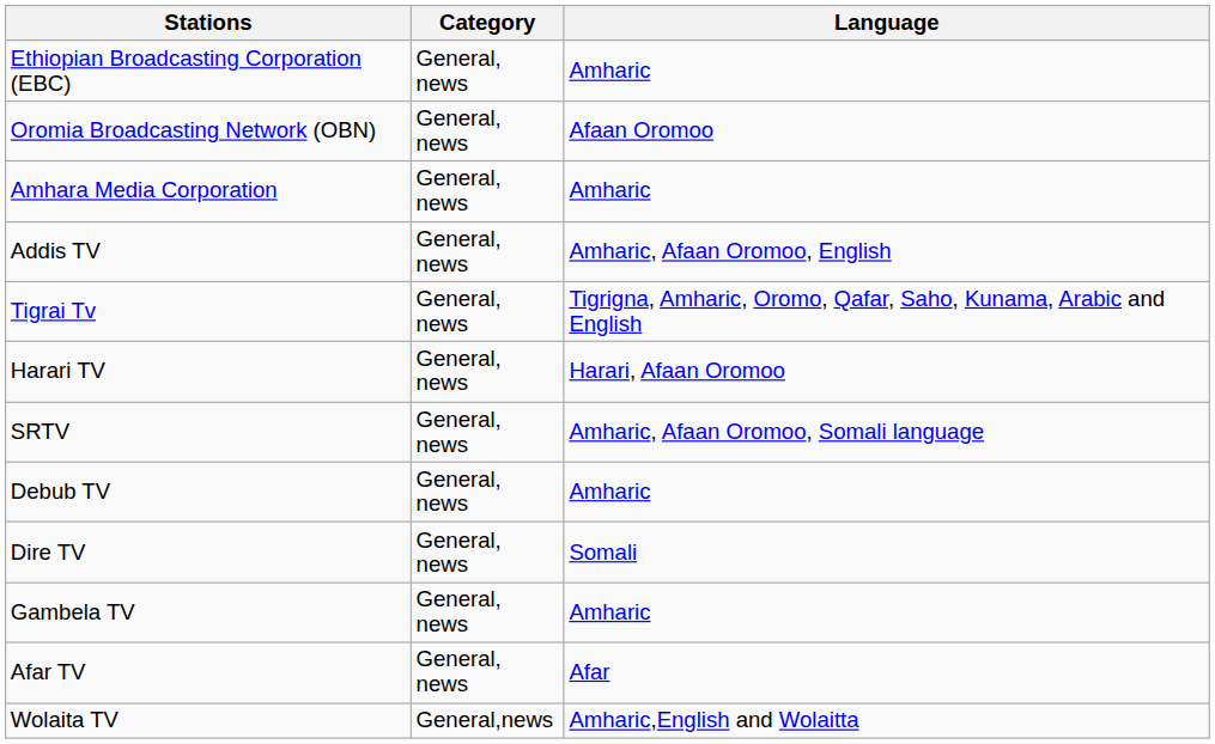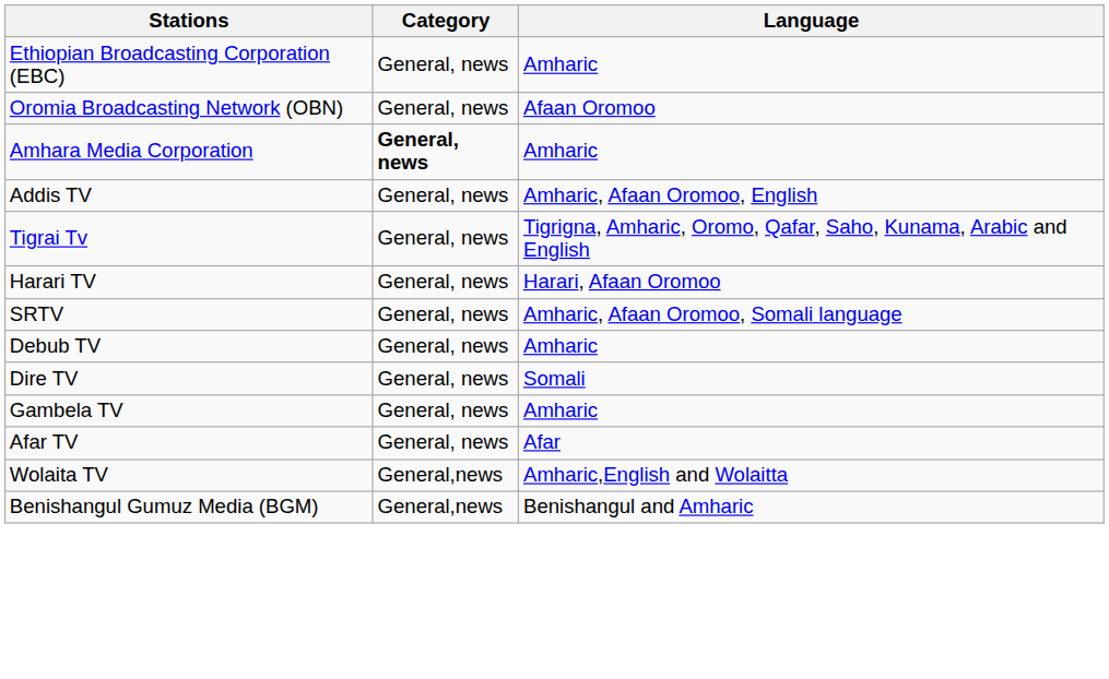 <table class="wikitable">
 <tr>
 <th>Stations</th>
 <th>Category</th>
 <th>Language</th>
 </tr>
 <tr>
 <td><a href='#'>Ethiopian Broadcasting Corporation</a> (EBC)</td>
 <td>General, news</td>
 <td><a href='#'>Amharic</a></td>
 </tr>
 <tr>
 <td><a href='#'>Oromia Broadcasting Network</a> (OBN)</td>
 <td>General, news</td>
 <td><a href='#'>Afaan Oromoo</a></td>
 </tr>
 <tr>
 <td><a href='#'>Amhara Media Corporation</a></td>
-<td>General, news</td>
+<td><strong>General, news</strong></td>
 <td><a href='#'>Amharic</a></td>
 </tr>
 <tr>
 <td>Addis TV</td>
 <td>General, news</td>
 <td><a href='#'>Amharic</a>, <a href='#'>Afaan Oromoo</a>, <a href='#'>English</a></td>
 </tr>
 <tr>
 <td><a href='#'>Tigrai Tv</a></td>
 <td>General, news</td>
 <td><a href='#'>Tigrigna</a>, <a href='#'>Amharic</a>, <a href='#'>Oromo</a>, <a href='#'>Qafar</a>, <a href='#'>Saho</a>, <a href='#'>Kunama</a>, <a href='#'>Arabic</a> and <a href='#'>English</a></td>
 </tr>
 <tr>
 <td>Harari TV</td>
 <td>General, news</td>
 <td><a href='#'>Harari</a>, <a href='#'>Afaan Oromoo</a></td>
 </tr>
 <tr>
 <td>SRTV</td>
 <td>General, news</td>
 <td><a href='#'>Amharic</a>, <a href='#'>Afaan Oromoo</a>, <a href='#'>Somali language</a></td>
 </tr>
 <tr>
 <td>Debub TV</td>
 <td>General, news</td>
 <td><a href='#'>Amharic</a></td>
 </tr>
 <tr>
 <td>Dire TV</td>
 <td>General, news</td>
 <td><a href='#'>Somali</a></td>
 </tr>
 <tr>
 <td>Gambela TV</td>
 <td>General, news</td>
 <td><a href='#'>Amharic</a></td>
 </tr>
 <tr>
 <td>Afar TV</td>
 <td>General, news</td>
 <td><a href='#'>Afar</a></td>
 </tr>
 <tr>
 <td>Wolaita TV</td>
 <td>General,news</td>
 <td><a href='#'>Amharic</a>,<a href='#'>English</a> and <a href='#'>Wolaitta</a></td>
 </tr>
+<tr>
+<td>Benishangul Gumuz Media (BGM)</td>
+<td>General,news</td>
+<td>Benishangul and <a href='#'>Amharic</a></td>
+</tr>
 </table>
